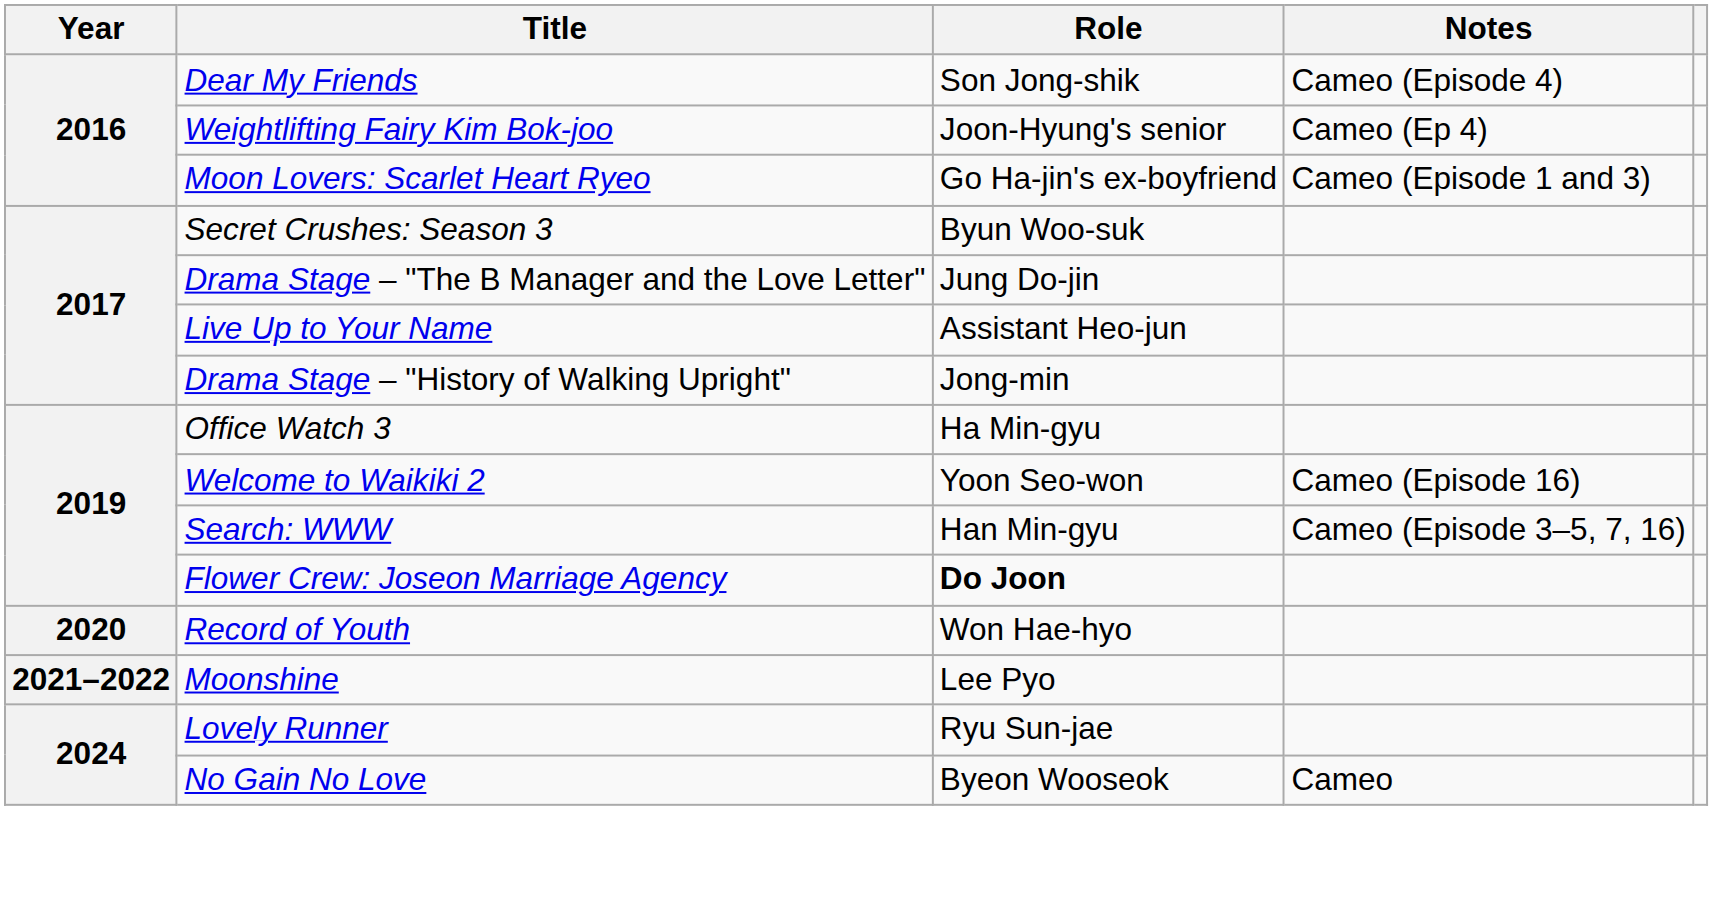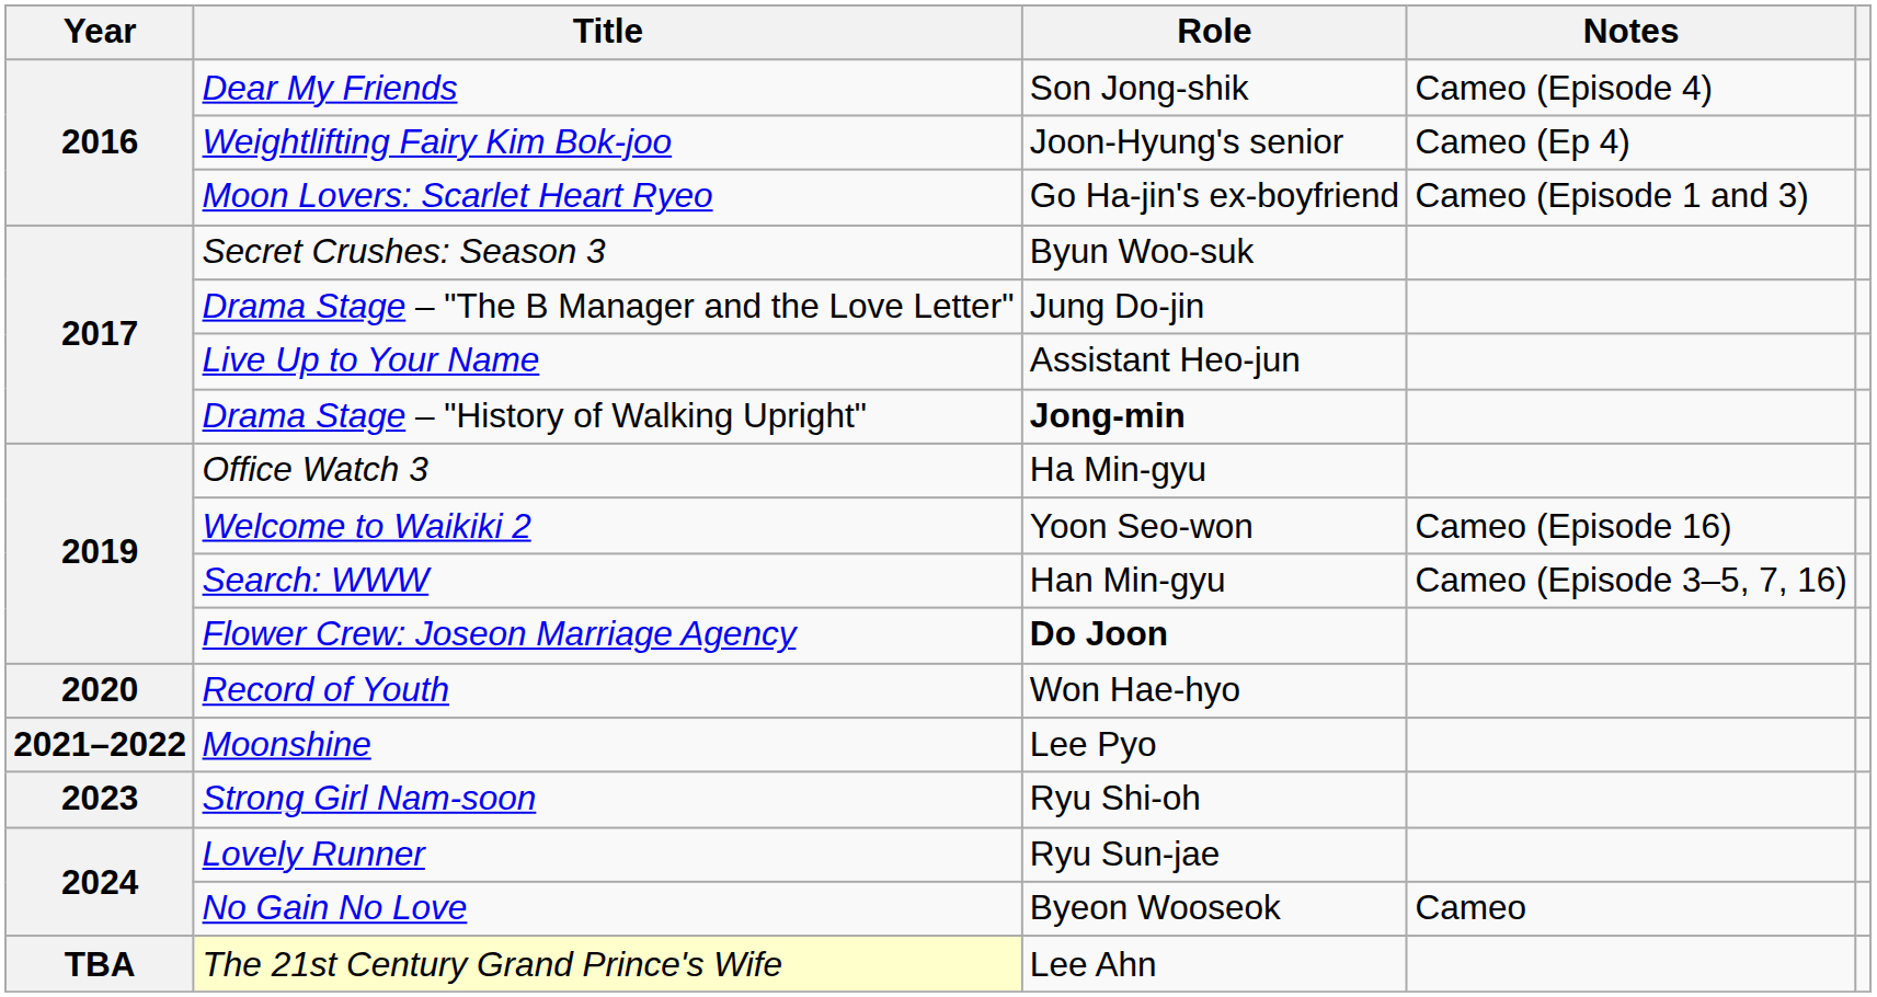 <table class="wikitable plainrowheaders sortable">
 <tr>
 <th scope="col">Year</th>
 <th scope="col">Title</th>
 <th scope="col">Role</th>
 <th scope="col">Notes</th>
 <th scope="col" class="unsortable"></th>
 </tr>
 <tr>
 <th scope="row" rowspan="3">2016</th>
 <td><em><a href='#'>Dear My Friends</a></em></td>
 <td>Son Jong-shik</td>
 <td>Cameo (Episode 4)</td>
 <td style="text-align:center"></td>
 </tr>
 <tr>
 <td><em><a href='#'>Weightlifting Fairy Kim Bok-joo</a></em></td>
 <td>Joon-Hyung's senior</td>
 <td>Cameo (Ep 4)</td>
 <td style="text-align:center"></td>
 </tr>
 <tr>
 <td><em><a href='#'>Moon Lovers: Scarlet Heart Ryeo</a></em></td>
 <td>Go Ha-jin's ex-boyfriend</td>
 <td>Cameo (Episode 1 and 3)</td>
 <td style="text-align:center"></td>
 </tr>
 <tr>
 <th scope="row" rowspan="4">2017</th>
 <td><em>Secret Crushes: Season 3</em></td>
 <td>Byun Woo-suk</td>
 <td></td>
 <td style="text-align:center"></td>
 </tr>
 <tr>
 <td><em><a href='#'>Drama Stage</a></em> – "The B Manager and the Love Letter"</td>
 <td>Jung Do-jin</td>
 <td></td>
 <td style="text-align:center"></td>
 </tr>
 <tr>
 <td><em><a href='#'>Live Up to Your Name</a></em></td>
 <td>Assistant Heo-jun</td>
 <td></td>
 <td style="text-align:center"></td>
 </tr>
 <tr>
 <td><em><a href='#'>Drama Stage</a></em> – "History of Walking Upright"</td>
-<td>Jong-min</td>
+<td><strong>Jong-min</strong></td>
 <td></td>
 <td style="text-align:center"></td>
 </tr>
 <tr>
 <th scope="row" rowspan="4">2019</th>
 <td><em>Office Watch 3</em></td>
 <td>Ha Min-gyu</td>
 <td></td>
 <td style="text-align:center"></td>
 </tr>
 <tr>
 <td><em><a href='#'>Welcome to Waikiki 2</a></em></td>
 <td>Yoon Seo-won</td>
 <td>Cameo (Episode 16)</td>
 <td style="text-align:center"></td>
 </tr>
 <tr>
 <td><em><a href='#'>Search: WWW</a></em></td>
 <td>Han Min-gyu</td>
 <td>Cameo (Episode 3–5, 7, 16)</td>
 <td style="text-align:center"></td>
 </tr>
 <tr>
 <td><em><a href='#'>Flower Crew: Joseon Marriage Agency</a></em></td>
 <td><strong>Do Joon</strong></td>
 <td></td>
 <td style="text-align:center"></td>
 </tr>
 <tr>
 <th scope="row">2020</th>
 <td><em><a href='#'>Record of Youth</a></em></td>
 <td>Won Hae-hyo</td>
 <td></td>
 <td style="text-align:center"></td>
 </tr>
 <tr>
 <th scope="row">2021–2022</th>
 <td><em><a href='#'>Moonshine</a></em></td>
 <td>Lee Pyo</td>
 <td></td>
 <td style="text-align:center"></td>
 </tr>
 <tr>
+<th scope="row">2023</th>
+<td><em><a href='#'>Strong Girl Nam-soon</a></em></td>
+<td>Ryu Shi-oh</td>
+<td></td>
+<td style="text-align:center"></td>
+</tr>
+<tr>
 <th scope="row" rowspan="2">2024</th>
 <td><em><a href='#'>Lovely Runner</a></em></td>
 <td>Ryu Sun-jae</td>
 <td></td>
 <td style="text-align:center"></td>
 </tr>
 <tr>
 <td><em><a href='#'>No Gain No Love</a></em></td>
 <td>Byeon Wooseok</td>
 <td>Cameo</td>
 <td style="text-align:center"></td>
 </tr>
+<tr>
+<th scope="row">TBA</th>
+<td style="background:#FFFFCC"><em>The 21st Century Grand Prince's Wife</em></td>
+<td>Lee Ahn</td>
+<td></td>
+<td style="text-align:center"></td>
+</tr>
 </table>
